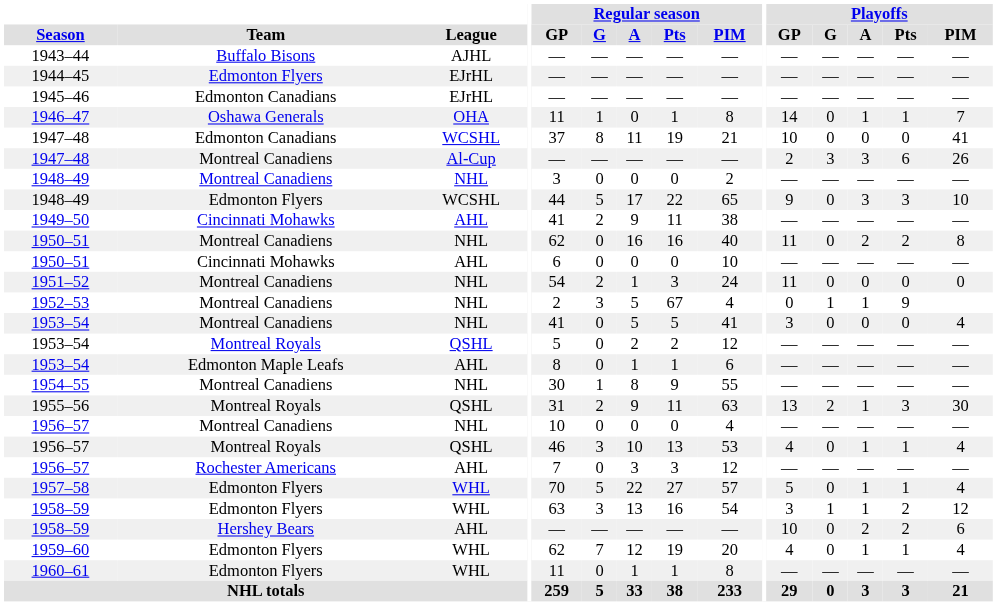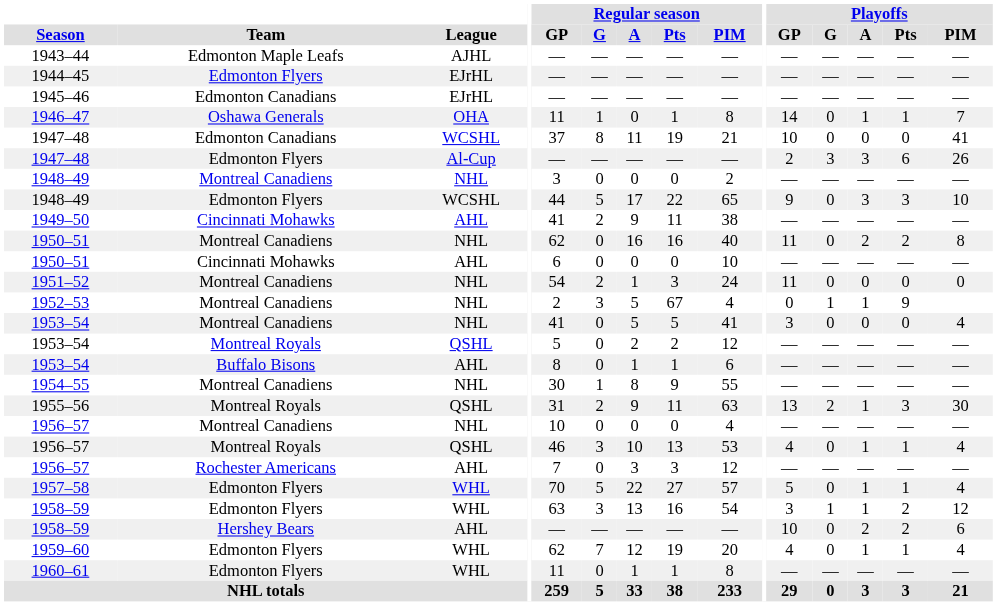 <table border="0" cellpadding="1" cellspacing="0" style="text-align:center; width:60em">
 <tr bgcolor="#e0e0e0">
 <th colspan="3" bgcolor="#ffffff"></th>
 <th rowspan="100" bgcolor="#ffffff"></th>
 <th colspan="5"><a href='#'>Regular season</a></th>
 <th rowspan="100" bgcolor="#ffffff"></th>
 <th colspan="5"><a href='#'>Playoffs</a></th>
 </tr>
 <tr bgcolor="#e0e0e0">
 <th><a href='#'>Season</a></th>
 <th>Team</th>
 <th>League</th>
 <th>GP</th>
 <th><a href='#'>G</a></th>
 <th><a href='#'>A</a></th>
 <th><a href='#'>Pts</a></th>
 <th><a href='#'>PIM</a></th>
 <th>GP</th>
 <th>G</th>
 <th>A</th>
 <th>Pts</th>
 <th>PIM</th>
 </tr>
 <tr>
 <td>1943–44</td>
-<td><a href='#'>Buffalo Bisons</a></td>
+<td>Edmonton Maple Leafs</td>
 <td>AJHL</td>
 <td>—</td>
 <td>—</td>
 <td>—</td>
 <td>—</td>
 <td>—</td>
 <td>—</td>
 <td>—</td>
 <td>—</td>
 <td>—</td>
 <td>—</td>
 </tr>
 <tr bgcolor="#f0f0f0">
 <td>1944–45</td>
 <td><a href='#'>Edmonton Flyers</a></td>
 <td>EJrHL</td>
 <td>—</td>
 <td>—</td>
 <td>—</td>
 <td>—</td>
 <td>—</td>
 <td>—</td>
 <td>—</td>
 <td>—</td>
 <td>—</td>
 <td>—</td>
 </tr>
 <tr>
 <td>1945–46</td>
 <td>Edmonton Canadians</td>
 <td>EJrHL</td>
 <td>—</td>
 <td>—</td>
 <td>—</td>
 <td>—</td>
 <td>—</td>
 <td>—</td>
 <td>—</td>
 <td>—</td>
 <td>—</td>
 <td>—</td>
 </tr>
 <tr bgcolor="#f0f0f0">
 <td><a href='#'>1946–47</a></td>
 <td><a href='#'>Oshawa Generals</a></td>
 <td><a href='#'>OHA</a></td>
 <td>11</td>
 <td>1</td>
 <td>0</td>
 <td>1</td>
 <td>8</td>
 <td>14</td>
 <td>0</td>
 <td>1</td>
 <td>1</td>
 <td>7</td>
 </tr>
 <tr>
 <td>1947–48</td>
 <td>Edmonton Canadians</td>
 <td><a href='#'>WCSHL</a></td>
 <td>37</td>
 <td>8</td>
 <td>11</td>
 <td>19</td>
 <td>21</td>
 <td>10</td>
 <td>0</td>
 <td>0</td>
 <td>0</td>
 <td>41</td>
 </tr>
 <tr bgcolor="#f0f0f0">
 <td><a href='#'>1947–48</a></td>
-<td>Montreal Canadiens</td>
+<td>Edmonton Flyers</td>
 <td><a href='#'>Al-Cup</a></td>
 <td>—</td>
 <td>—</td>
 <td>—</td>
 <td>—</td>
 <td>—</td>
 <td>2</td>
 <td>3</td>
 <td>3</td>
 <td>6</td>
 <td>26</td>
 </tr>
 <tr>
 <td><a href='#'>1948–49</a></td>
 <td><a href='#'>Montreal Canadiens</a></td>
 <td><a href='#'>NHL</a></td>
 <td>3</td>
 <td>0</td>
 <td>0</td>
 <td>0</td>
 <td>2</td>
 <td>—</td>
 <td>—</td>
 <td>—</td>
 <td>—</td>
 <td>—</td>
 </tr>
 <tr bgcolor="#f0f0f0">
 <td>1948–49</td>
 <td>Edmonton Flyers</td>
 <td>WCSHL</td>
 <td>44</td>
 <td>5</td>
 <td>17</td>
 <td>22</td>
 <td>65</td>
 <td>9</td>
 <td>0</td>
 <td>3</td>
 <td>3</td>
 <td>10</td>
 </tr>
 <tr>
 <td><a href='#'>1949–50</a></td>
 <td><a href='#'>Cincinnati Mohawks</a></td>
 <td><a href='#'>AHL</a></td>
 <td>41</td>
 <td>2</td>
 <td>9</td>
 <td>11</td>
 <td>38</td>
 <td>—</td>
 <td>—</td>
 <td>—</td>
 <td>—</td>
 <td>—</td>
 </tr>
 <tr bgcolor="#f0f0f0">
 <td><a href='#'>1950–51</a></td>
 <td>Montreal Canadiens</td>
 <td>NHL</td>
 <td>62</td>
 <td>0</td>
 <td>16</td>
 <td>16</td>
 <td>40</td>
 <td>11</td>
 <td>0</td>
 <td>2</td>
 <td>2</td>
 <td>8</td>
 </tr>
 <tr>
 <td><a href='#'>1950–51</a></td>
 <td>Cincinnati Mohawks</td>
 <td>AHL</td>
 <td>6</td>
 <td>0</td>
 <td>0</td>
 <td>0</td>
 <td>10</td>
 <td>—</td>
 <td>—</td>
 <td>—</td>
 <td>—</td>
 <td>—</td>
 </tr>
 <tr bgcolor="#f0f0f0">
 <td><a href='#'>1951–52</a></td>
 <td>Montreal Canadiens</td>
 <td>NHL</td>
 <td>54</td>
 <td>2</td>
 <td>1</td>
 <td>3</td>
 <td>24</td>
 <td>11</td>
 <td>0</td>
 <td>0</td>
 <td>0</td>
 <td>0</td>
 </tr>
 <tr>
 <td><a href='#'>1952–53</a></td>
 <td>Montreal Canadiens</td>
 <td>NHL</td>
 <td 59>2</td>
 <td>3</td>
 <td>5</td>
 <td>67</td>
 <td>4</td>
 <td>0</td>
 <td>1</td>
 <td>1</td>
 <td>9</td>
 </tr>
 <tr bgcolor="#f0f0f0">
 <td><a href='#'>1953–54</a></td>
 <td>Montreal Canadiens</td>
 <td>NHL</td>
 <td>41</td>
 <td>0</td>
 <td>5</td>
 <td>5</td>
 <td>41</td>
 <td>3</td>
 <td>0</td>
 <td>0</td>
 <td>0</td>
 <td>4</td>
 </tr>
 <tr>
 <td>1953–54</td>
 <td><a href='#'>Montreal Royals</a></td>
 <td><a href='#'>QSHL</a></td>
 <td>5</td>
 <td>0</td>
 <td>2</td>
 <td>2</td>
 <td>12</td>
 <td>—</td>
 <td>—</td>
 <td>—</td>
 <td>—</td>
 <td>—</td>
 </tr>
 <tr bgcolor="#f0f0f0">
 <td><a href='#'>1953–54</a></td>
-<td>Edmonton Maple Leafs</td>
+<td><a href='#'>Buffalo Bisons</a></td>
 <td>AHL</td>
 <td>8</td>
 <td>0</td>
 <td>1</td>
 <td>1</td>
 <td>6</td>
 <td>—</td>
 <td>—</td>
 <td>—</td>
 <td>—</td>
 <td>—</td>
 </tr>
 <tr>
 <td><a href='#'>1954–55</a></td>
 <td>Montreal Canadiens</td>
 <td>NHL</td>
 <td>30</td>
 <td>1</td>
 <td>8</td>
 <td>9</td>
 <td>55</td>
 <td>—</td>
 <td>—</td>
 <td>—</td>
 <td>—</td>
 <td>—</td>
 </tr>
 <tr bgcolor="#f0f0f0">
 <td>1955–56</td>
 <td>Montreal Royals</td>
 <td>QSHL</td>
 <td>31</td>
 <td>2</td>
 <td>9</td>
 <td>11</td>
 <td>63</td>
 <td>13</td>
 <td>2</td>
 <td>1</td>
 <td>3</td>
 <td>30</td>
 </tr>
 <tr>
 <td><a href='#'>1956–57</a></td>
 <td>Montreal Canadiens</td>
 <td>NHL</td>
 <td>10</td>
 <td>0</td>
 <td>0</td>
 <td>0</td>
 <td>4</td>
 <td>—</td>
 <td>—</td>
 <td>—</td>
 <td>—</td>
 <td>—</td>
 </tr>
 <tr bgcolor="#f0f0f0">
 <td>1956–57</td>
 <td>Montreal Royals</td>
 <td>QSHL</td>
 <td>46</td>
 <td>3</td>
 <td>10</td>
 <td>13</td>
 <td>53</td>
 <td>4</td>
 <td>0</td>
 <td>1</td>
 <td>1</td>
 <td>4</td>
 </tr>
 <tr>
 <td><a href='#'>1956–57</a></td>
 <td><a href='#'>Rochester Americans</a></td>
 <td>AHL</td>
 <td>7</td>
 <td>0</td>
 <td>3</td>
 <td>3</td>
 <td>12</td>
 <td>—</td>
 <td>—</td>
 <td>—</td>
 <td>—</td>
 <td>—</td>
 </tr>
 <tr bgcolor="#f0f0f0">
 <td><a href='#'>1957–58</a></td>
 <td>Edmonton Flyers</td>
 <td><a href='#'>WHL</a></td>
 <td>70</td>
 <td>5</td>
 <td>22</td>
 <td>27</td>
 <td>57</td>
 <td>5</td>
 <td>0</td>
 <td>1</td>
 <td>1</td>
 <td>4</td>
 </tr>
 <tr>
 <td><a href='#'>1958–59</a></td>
 <td>Edmonton Flyers</td>
 <td>WHL</td>
 <td>63</td>
 <td>3</td>
 <td>13</td>
 <td>16</td>
 <td>54</td>
 <td>3</td>
 <td>1</td>
 <td>1</td>
 <td>2</td>
 <td>12</td>
 </tr>
 <tr bgcolor="#f0f0f0">
 <td><a href='#'>1958–59</a></td>
 <td><a href='#'>Hershey Bears</a></td>
 <td>AHL</td>
 <td>—</td>
 <td>—</td>
 <td>—</td>
 <td>—</td>
 <td>—</td>
 <td>10</td>
 <td>0</td>
 <td>2</td>
 <td>2</td>
 <td>6</td>
 </tr>
 <tr>
 <td><a href='#'>1959–60</a></td>
 <td>Edmonton Flyers</td>
 <td>WHL</td>
 <td>62</td>
 <td>7</td>
 <td>12</td>
 <td>19</td>
 <td>20</td>
 <td>4</td>
 <td>0</td>
 <td>1</td>
 <td>1</td>
 <td>4</td>
 </tr>
 <tr bgcolor="#f0f0f0">
 <td><a href='#'>1960–61</a></td>
 <td>Edmonton Flyers</td>
 <td>WHL</td>
 <td>11</td>
 <td>0</td>
 <td>1</td>
 <td>1</td>
 <td>8</td>
 <td>—</td>
 <td>—</td>
 <td>—</td>
 <td>—</td>
 <td>—</td>
 </tr>
 <tr bgcolor="#e0e0e0">
 <th colspan="3">NHL totals</th>
 <th>259</th>
 <th>5</th>
 <th>33</th>
 <th>38</th>
 <th>233</th>
 <th>29</th>
 <th>0</th>
 <th>3</th>
 <th>3</th>
 <th>21</th>
 </tr>
 </table>
